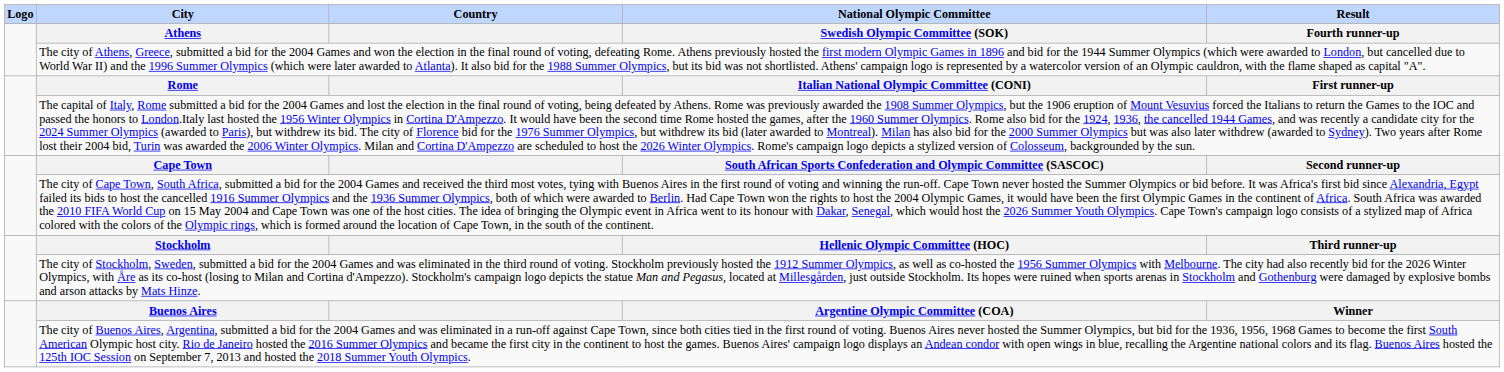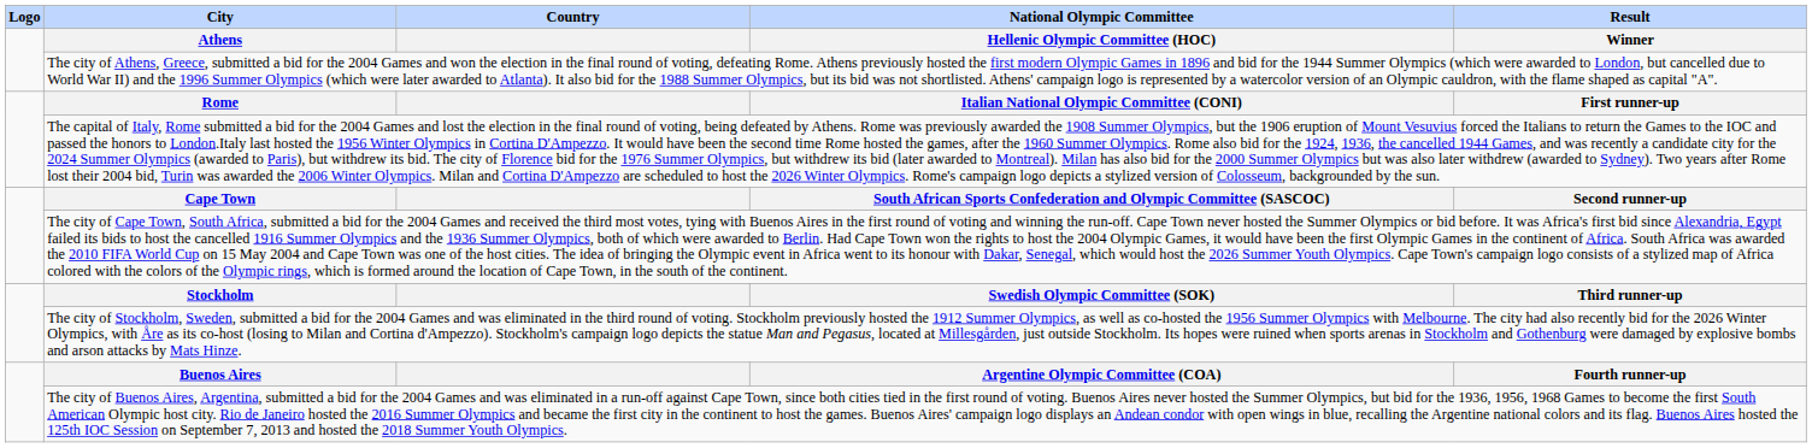 <table class="wikitable plainrowheaders">
 <tr>
 <th style="background-color: #BFD7FF">Logo<br></th>
 <th style="background-color: #BFD7FF" width="20%">City</th>
 <th style="background-color: #BFD7FF" width="20%">Country</th>
 <th style="background-color: #BFD7FF" width="40%">National Olympic Committee</th>
 <th style="background-color: #BFD7FF" width="20%">Result</th>
 </tr>
 <tr>
 <td style="text-align:center" scope="row" rowspan="2"></td>
 <th style="text-align:center" scope="row"><strong><a href='#'>Athens</a></strong></th>
 <th scope="row"></th>
-<th style="text-align:center" scope="row"><a href='#'>Swedish Olympic Committee</a> (SOK)</th>
-<th style="text-align:center" scope="row">Fourth runner-up</th>
+<th style="text-align:center" scope="row"><a href='#'>Hellenic Olympic Committee</a> (HOC)</th>
+<th style="text-align:center" scope="row">Winner</th>
 </tr>
 <tr>
 <td colspan="4" style="text-align: left">The city of <a href='#'>Athens</a>, <a href='#'>Greece</a>, submitted a bid for the 2004 Games and won the election in the final round of voting, defeating Rome. Athens previously hosted the <a href='#'>first modern Olympic Games in 1896</a> and bid for the 1944 Summer Olympics (which were awarded to <a href='#'>London</a>, but cancelled due to World War II) and the <a href='#'>1996 Summer Olympics</a> (which were later awarded to <a href='#'>Atlanta</a>). It also bid for the <a href='#'>1988 Summer Olympics</a>, but its bid was not shortlisted. Athens' campaign logo is represented by a watercolor version of an Olympic cauldron, with the flame shaped as capital "A".</td>
 </tr>
 <tr>
 <td style="text-align:center" scope="row" rowspan="2"></td>
 <th style="text-align:center" scope="row"><strong><a href='#'>Rome</a></strong></th>
 <th scope="row"></th>
 <th style="text-align:center" scope="row"><a href='#'>Italian National Olympic Committee</a> (CONI)</th>
 <th style="text-align:center" scope="row">First runner-up</th>
 </tr>
 <tr>
 <td colspan="4" style="text-align: left">The capital of <a href='#'>Italy</a>, <a href='#'>Rome</a> submitted a bid for the 2004 Games and lost the election in the final round of voting, being defeated by Athens. Rome was previously awarded the <a href='#'>1908 Summer Olympics</a>, but the 1906 eruption of <a href='#'>Mount Vesuvius</a> forced the Italians to return the Games to the IOC and passed the honors to <a href='#'>London</a>.Italy last hosted the <a href='#'>1956 Winter Olympics</a> in <a href='#'>Cortina D'Ampezzo</a>. It would have been the second time Rome hosted the games, after the <a href='#'>1960 Summer Olympics</a>. Rome also bid for the <a href='#'>1924</a>, <a href='#'>1936</a>, <a href='#'>the cancelled 1944 Games</a>, and was recently a candidate city for the <a href='#'>2024 Summer Olympics</a> (awarded to <a href='#'>Paris</a>), but withdrew its bid. The city of <a href='#'>Florence</a> bid for the <a href='#'>1976 Summer Olympics</a>, but withdrew its bid (later awarded to <a href='#'>Montreal</a>). <a href='#'>Milan</a> has also bid for the <a href='#'>2000 Summer Olympics</a> but was also later withdrew (awarded to <a href='#'>Sydney</a>). Two years after Rome lost their 2004 bid, <a href='#'>Turin</a> was awarded the <a href='#'>2006 Winter Olympics</a>. Milan and <a href='#'>Cortina D'Ampezzo</a> are scheduled to host the <a href='#'>2026 Winter Olympics</a>. Rome's campaign logo depicts a stylized version of <a href='#'>Colosseum</a>, backgrounded by the sun.</td>
 </tr>
 <tr>
 <td style="text-align:center" scope="row" rowspan="2"></td>
 <th style="text-align:center" scope="row"><strong><a href='#'>Cape Town</a></strong></th>
 <th scope="row"></th>
 <th style="text-align:center" scope="row"><a href='#'>South African Sports Confederation and Olympic Committee</a> (SASCOC)</th>
 <th style="text-align:center" scope="row">Second runner-up</th>
 </tr>
 <tr>
 <td colspan="4" style="text-align: left">The city of <a href='#'>Cape Town</a>, <a href='#'>South Africa</a>, submitted a bid for the 2004 Games and received the third most votes, tying with Buenos Aires in the first round of voting and winning the run-off. Cape Town never hosted the Summer Olympics or bid before. It was Africa's first bid since <a href='#'>Alexandria, Egypt</a> failed its bids to host the cancelled <a href='#'>1916 Summer Olympics</a> and the <a href='#'>1936 Summer Olympics</a>, both of which were awarded to <a href='#'>Berlin</a>. Had Cape Town won the rights to host the 2004 Olympic Games, it would have been the first Olympic Games in the continent of <a href='#'>Africa</a>. South Africa was awarded the <a href='#'>2010 FIFA World Cup</a> on 15 May 2004 and Cape Town was one of the host cities. The idea of bringing the Olympic event in Africa went to its honour with <a href='#'>Dakar</a>, <a href='#'>Senegal</a>, which would host the <a href='#'>2026 Summer Youth Olympics</a>. Cape Town's campaign logo consists of a stylized map of Africa colored with the colors of the <a href='#'>Olympic rings</a>, which is formed around the location of Cape Town, in the south of the continent.</td>
 </tr>
 <tr>
 <td style="text-align:center" scope="row" rowspan="2"></td>
 <th style="text-align:center" scope="row"><strong><a href='#'>Stockholm</a></strong></th>
 <th scope="row"></th>
-<th style="text-align:center" scope="row"><a href='#'>Hellenic Olympic Committee</a> (HOC)</th>
+<th style="text-align:center" scope="row"><a href='#'>Swedish Olympic Committee</a> (SOK)</th>
 <th style="text-align:center" scope="row">Third runner-up</th>
 </tr>
 <tr>
 <td colspan="4" style="text-align: left">The city of <a href='#'>Stockholm</a>, <a href='#'>Sweden</a>, submitted a bid for the 2004 Games and was eliminated in the third round of voting. Stockholm previously hosted the <a href='#'>1912 Summer Olympics</a>, as well as co-hosted the <a href='#'>1956 Summer Olympics</a> with <a href='#'>Melbourne</a>. The city had also recently bid for the 2026 Winter Olympics, with <a href='#'>Åre</a> as its co-host (losing to Milan and Cortina d'Ampezzo). Stockholm's campaign logo depicts the statue <em>Man and Pegasus</em>, located at <a href='#'>Millesgården</a>, just outside Stockholm. Its hopes were ruined when sports arenas in <a href='#'>Stockholm</a> and <a href='#'>Gothenburg</a> were damaged by explosive bombs and arson attacks by <a href='#'>Mats Hinze</a>.</td>
 </tr>
 <tr>
 <td style="text-align:center" scope="row" rowspan="2"></td>
 <th style="text-align:center" scope="row"><strong><a href='#'>Buenos Aires</a></strong></th>
 <th scope="row"></th>
 <th style="text-align:center" scope="row"><a href='#'>Argentine Olympic Committee</a> (COA)</th>
-<th style="text-align:center" scope="row">Winner</th>
+<th style="text-align:center" scope="row">Fourth runner-up</th>
 </tr>
 <tr>
 <td colspan="4" style="text-align: left">The city of <a href='#'>Buenos Aires</a>, <a href='#'>Argentina</a>, submitted a bid for the 2004 Games and was eliminated in a run-off against Cape Town, since both cities tied in the first round of voting. Buenos Aires never hosted the Summer Olympics, but bid for the 1936, 1956, 1968 Games to become the first <a href='#'>South American</a> Olympic host city.  <a href='#'>Rio de Janeiro</a> hosted the <a href='#'>2016 Summer Olympics</a> and became the first city in the continent to host the games. Buenos Aires' campaign logo displays an <a href='#'>Andean condor</a> with open wings in blue, recalling the Argentine national colors and its flag. <a href='#'>Buenos Aires</a> hosted the <a href='#'>125th IOC Session</a> on September 7, 2013 and hosted the <a href='#'>2018 Summer Youth Olympics</a>.</td>
 </tr>
 </table>
